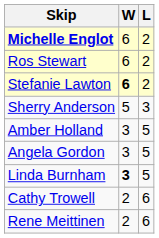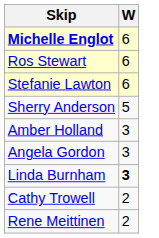 <table class="wikitable">
 <tr>
 <th>Skip</th>
 <th>W</th>
-<th>L</th>
 </tr>
 <tr bgcolor="#ffffcc">
 <td><strong><a href='#'>Michelle Englot</a></strong></td>
 <td>6</td>
-<td>2</td>
 </tr>
 <tr bgcolor="#ffffcc">
 <td><a href='#'>Ros Stewart</a></td>
 <td>6</td>
-<td>2</td>
 </tr>
 <tr bgcolor="#ffffcc">
 <td><a href='#'>Stefanie Lawton</a></td>
-<td><strong>6</strong></td>
-<td>2</td>
+<td>6</td>
 </tr>
 <tr>
 <td><a href='#'>Sherry Anderson</a></td>
 <td>5</td>
-<td>3</td>
 </tr>
 <tr>
 <td><a href='#'>Amber Holland</a></td>
 <td>3</td>
-<td>5</td>
 </tr>
 <tr>
 <td><a href='#'>Angela Gordon</a></td>
 <td>3</td>
-<td>5</td>
 </tr>
 <tr>
 <td><a href='#'>Linda Burnham</a></td>
 <td><strong>3</strong></td>
-<td>5</td>
 </tr>
 <tr>
 <td><a href='#'>Cathy Trowell</a></td>
 <td>2</td>
-<td>6</td>
 </tr>
 <tr>
 <td><a href='#'>Rene Meittinen</a></td>
 <td>2</td>
-<td>6</td>
 </tr>
 </table>
